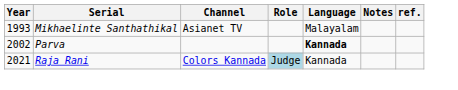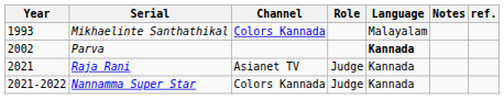 <table class="wikitable sortable">
 <tr>
 <th>Year</th>
 <th>Serial</th>
 <th>Channel</th>
 <th>Role</th>
 <th>Language</th>
 <th class="unsortable">Notes</th>
 <th>ref.</th>
 </tr>
 <tr>
 <td>1993</td>
 <td><em>Mikhaelinte Santhathikal</em></td>
-<td>Asianet TV</td>
+<td><a href='#'>Colors Kannada</a></td>
 <td></td>
 <td>Malayalam</td>
 <td></td>
 <td></td>
 </tr>
 <tr>
 <td>2002</td>
 <td><em>Parva</em></td>
 <td></td>
 <td></td>
 <td><strong>Kannada</strong></td>
 <td></td>
 <td></td>
 </tr>
 <tr>
 <td>2021</td>
 <td><a href='#'><em>Raja Rani</em></a></td>
-<td><a href='#'>Colors Kannada</a></td>
-<td style="background: lightblue;">Judge</td>
+<td>Asianet TV</td>
+<td>Judge</td>
+<td>Kannada</td>
+<td></td>
+<td></td>
+</tr>
+<tr>
+<td>2021-2022</td>
+<td><em><a href='#'>Nannamma Super Star</a></em></td>
+<td>Colors Kannada</td>
+<td>Judge</td>
 <td>Kannada</td>
 <td></td>
 <td></td>
 </tr>
 </table>
